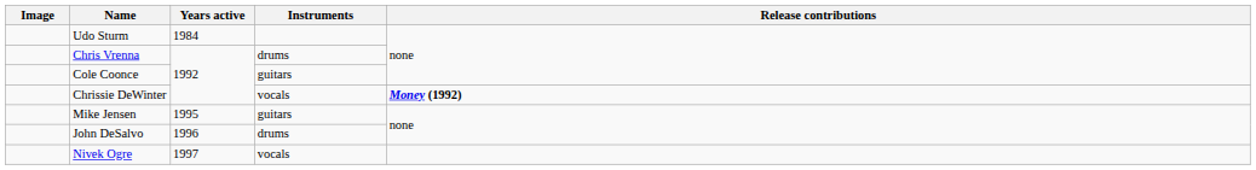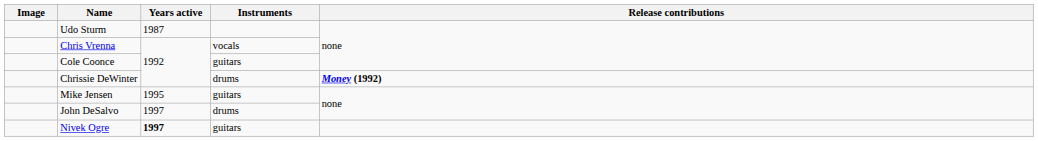 <table class="wikitable" width="100%">
 <tr>
 <th width="75">Image</th>
 <th width="120">Name</th>
 <th width="100">Years active</th>
 <th width="160">Instruments</th>
 <th>Release contributions</th>
 </tr>
 <tr>
 <td></td>
 <td>Udo Sturm</td>
-<td>1984</td>
+<td>1987</td>
 <td></td>
 <td rowspan="3">none</td>
 </tr>
 <tr>
 <td></td>
 <td><a href='#'>Chris Vrenna</a></td>
 <td rowspan="3">1992</td>
-<td>drums</td>
+<td>vocals</td>
 </tr>
 <tr>
 <td></td>
 <td>Cole Coonce</td>
 <td>guitars</td>
 </tr>
 <tr>
 <td></td>
 <td>Chrissie DeWinter</td>
-<td>vocals</td>
+<td>drums</td>
 <td><strong><em><a href='#'>Money</a></em> (1992)</strong></td>
 </tr>
 <tr>
 <td></td>
 <td>Mike Jensen</td>
 <td>1995</td>
 <td>guitars</td>
 <td rowspan="2">none</td>
 </tr>
 <tr>
 <td></td>
 <td>John DeSalvo</td>
-<td>1996</td>
+<td>1997</td>
 <td>drums</td>
 </tr>
 <tr>
 <td></td>
 <td><a href='#'>Nivek Ogre</a></td>
-<td>1997</td>
-<td>vocals</td>
+<td><strong>1997</strong></td>
+<td>guitars</td>
 <td></td>
 </tr>
 </table>
